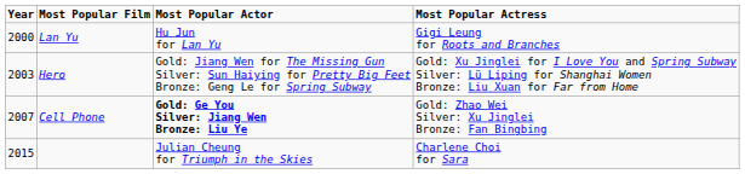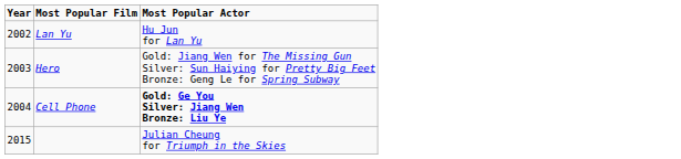 <table border="2"cellpadding="3"cellspacing="0"style="border-collapse:collapse;margin:0auto;" class="wikitable">
 <tr>
 <td><strong>Year</strong></td>
 <td><strong>Most Popular Film</strong></td>
 <td><strong>Most Popular Actor</strong></td>
-<td><strong>Most Popular Actress</strong></td>
 </tr>
 <tr>
-<td>2000</td>
+<td>2002</td>
 <td><em><a href='#'>Lan Yu</a></em></td>
 <td><a href='#'>Hu Jun</a><br>for <em><a href='#'>Lan Yu</a></em></td>
-<td><a href='#'>Gigi Leung</a><br>for <em><a href='#'>Roots and Branches</a></em></td>
 </tr>
 <tr>
 <td>2003</td>
 <td><em><a href='#'>Hero</a></em></td>
 <td>Gold: <a href='#'>Jiang Wen</a> for <em><a href='#'>The Missing Gun</a></em><br>Silver: <a href='#'>Sun Haiying</a> for <em><a href='#'>Pretty Big Feet</a></em> <br>Bronze: Geng Le for <em><a href='#'>Spring Subway</a></em></td>
-<td>Gold: <a href='#'>Xu Jinglei</a> for <em><a href='#'>I Love You</a></em> and <em><a href='#'>Spring Subway</a></em> <br> Silver: <a href='#'>Lü Liping</a> for <em>Shanghai Women</em> <br>Bronze: <a href='#'>Liu Xuan</a> for <em>Far from Home</em></td>
 </tr>
 <tr>
-<td>2007</td>
+<td>2004</td>
 <td><em><a href='#'>Cell Phone</a></em></td>
 <td><strong>Gold: <a href='#'>Ge You</a><br>Silver: <a href='#'>Jiang Wen</a><br>Bronze: <a href='#'>Liu Ye</a></strong></td>
-<td>Gold: <a href='#'>Zhao Wei</a><br>Silver: <a href='#'>Xu Jinglei</a><br>Bronze: <a href='#'>Fan Bingbing</a></td>
 </tr>
 <tr>
 <td>2015</td>
 <td></td>
 <td><a href='#'>Julian Cheung</a><br>for <em><a href='#'>Triumph in the Skies</a></em></td>
-<td><a href='#'>Charlene Choi</a><br>for <em><a href='#'>Sara</a></em></td>
 </tr>
 </table>
